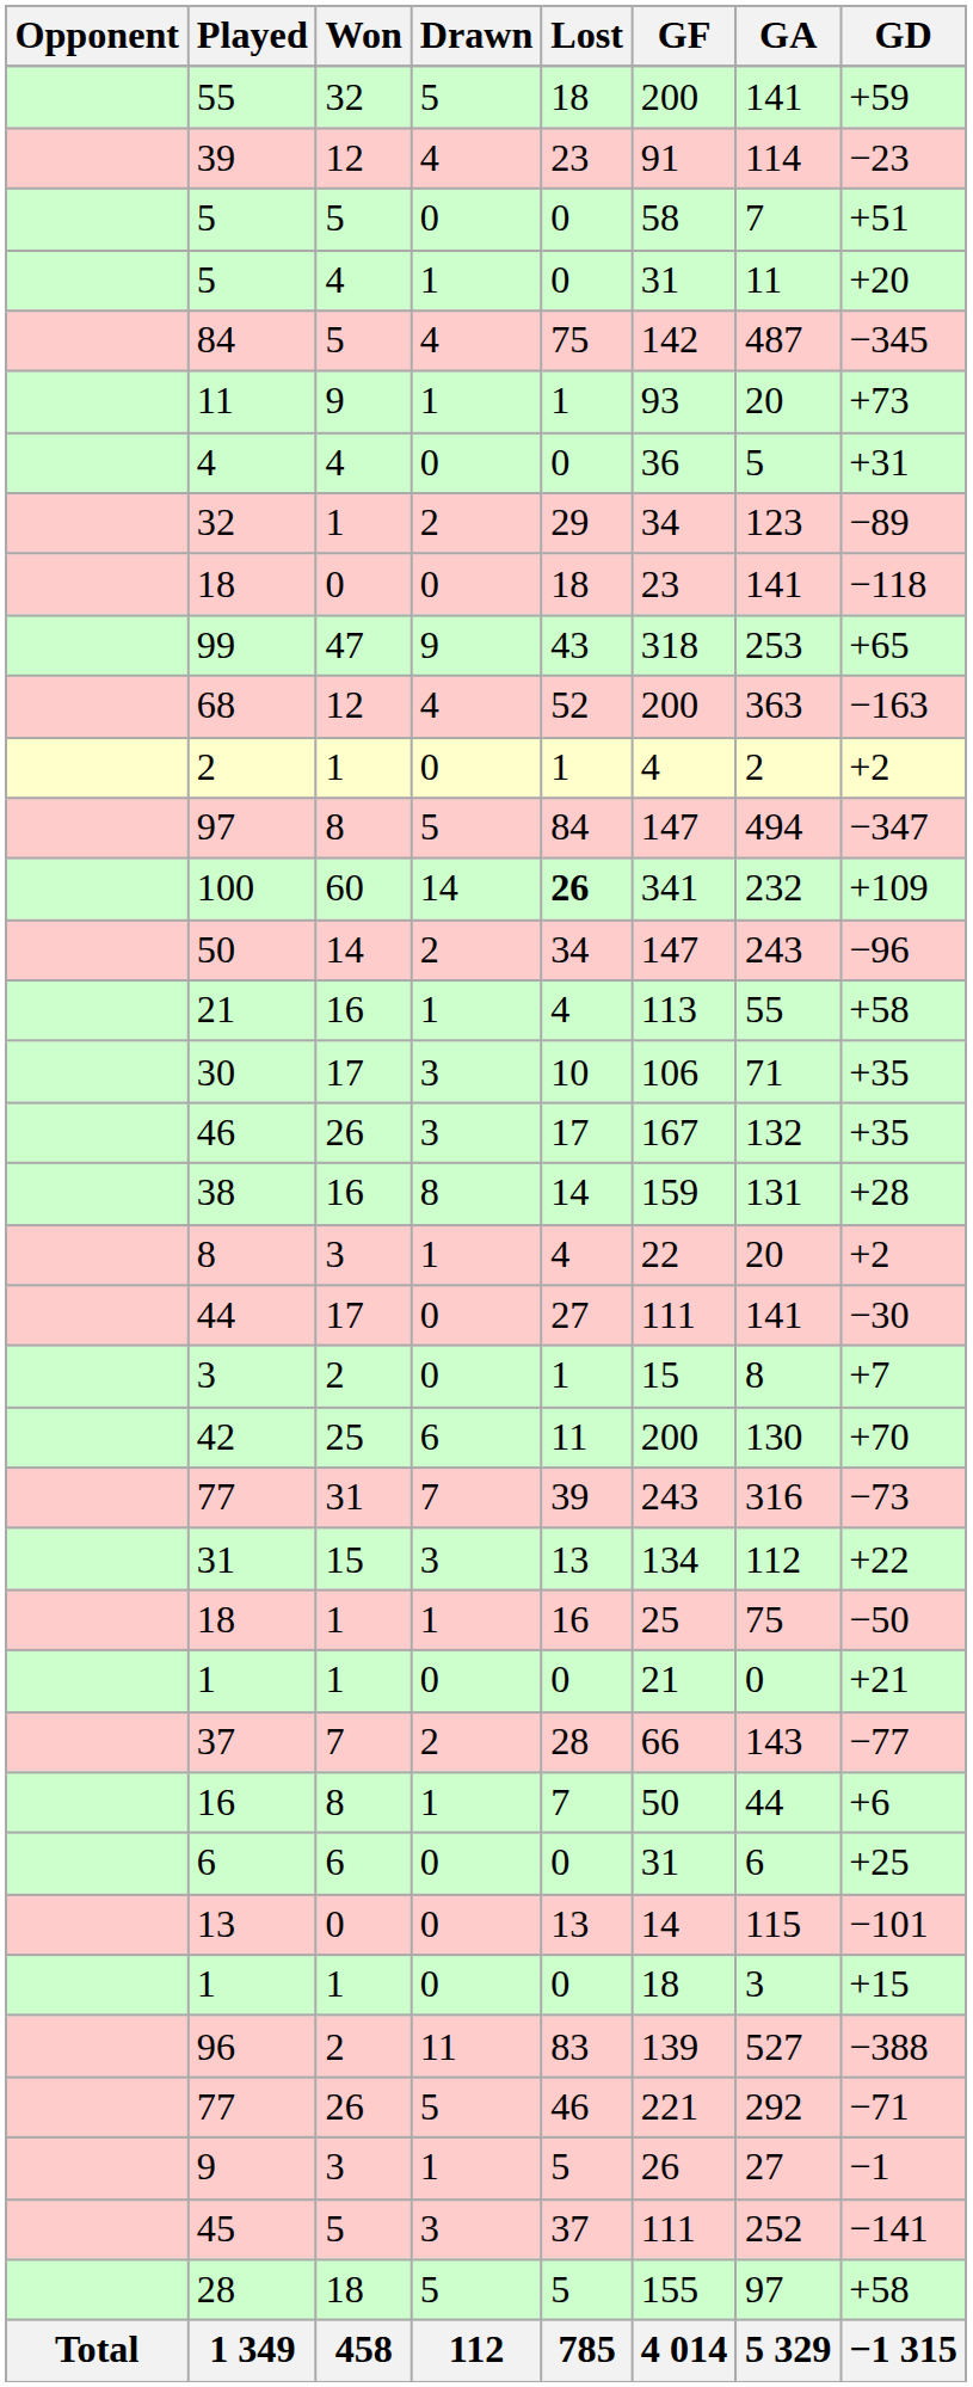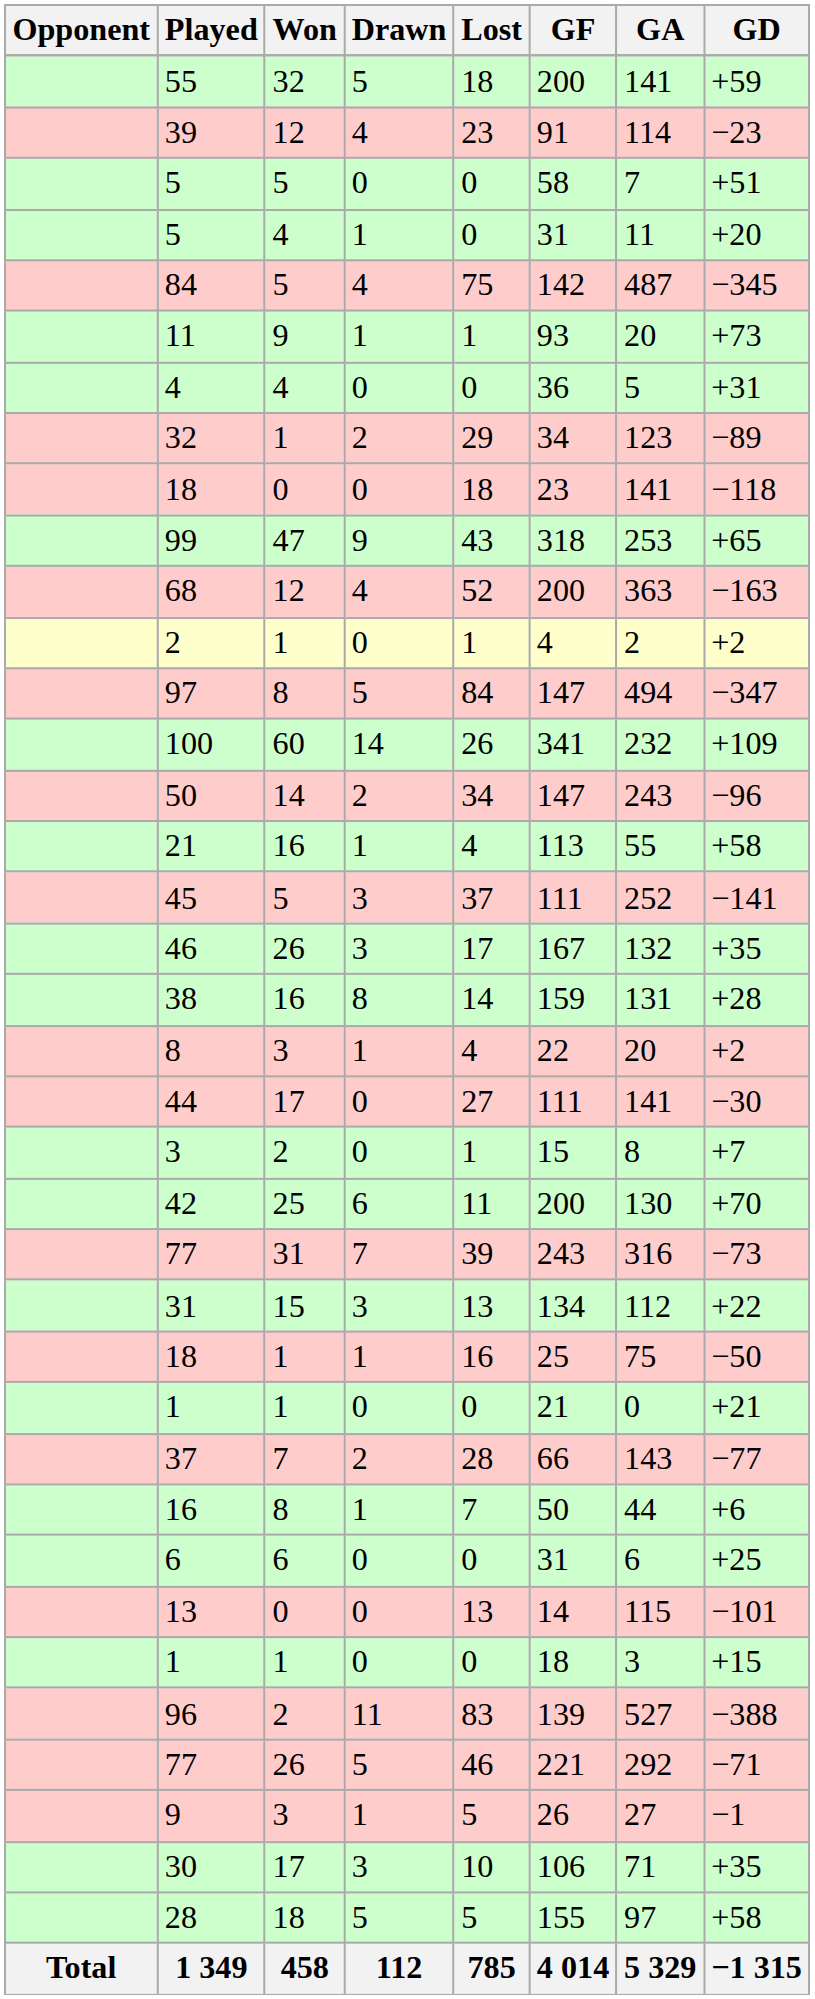 <table class="sortable wikitable">
 <tr>
 <th>Opponent</th>
 <th>Played</th>
 <th>Won</th>
 <th>Drawn</th>
 <th>Lost</th>
 <th>GF</th>
 <th>GA</th>
 <th>GD</th>
 </tr>
 <tr bgcolor="#d0ffd0" align="center">
 </tr>
 <tr bgcolor=#CCFFCC>
 <td></td>
 <td>55</td>
 <td>32</td>
 <td>5</td>
 <td>18</td>
 <td>200</td>
 <td>141</td>
 <td>+59</td>
 </tr>
 <tr bgcolor=#FFCCCC>
 <td></td>
 <td>39</td>
 <td>12</td>
 <td>4</td>
 <td>23</td>
 <td>91</td>
 <td>114</td>
 <td>−23</td>
 </tr>
 <tr bgcolor=#CCFFCC>
 <td></td>
 <td>5</td>
 <td>5</td>
 <td>0</td>
 <td>0</td>
 <td>58</td>
 <td>7</td>
 <td>+51</td>
 </tr>
 <tr bgcolor=#CCFFCC>
 <td></td>
 <td>5</td>
 <td>4</td>
 <td>1</td>
 <td>0</td>
 <td>31</td>
 <td>11</td>
 <td>+20</td>
 </tr>
 <tr bgcolor=#FFCCCC>
 <td></td>
 <td>84</td>
 <td>5</td>
 <td>4</td>
 <td>75</td>
 <td>142</td>
 <td>487</td>
 <td>−345</td>
 </tr>
 <tr bgcolor=#CCFFCC>
 <td></td>
 <td>11</td>
 <td>9</td>
 <td>1</td>
 <td>1</td>
 <td>93</td>
 <td>20</td>
 <td>+73</td>
 </tr>
 <tr bgcolor=#CCFFCC>
 <td></td>
 <td>4</td>
 <td>4</td>
 <td>0</td>
 <td>0</td>
 <td>36</td>
 <td>5</td>
 <td>+31</td>
 </tr>
 <tr bgcolor=#FFCCCC>
 <td></td>
 <td>32</td>
 <td>1</td>
 <td>2</td>
 <td>29</td>
 <td>34</td>
 <td>123</td>
 <td>−89</td>
 </tr>
 <tr bgcolor=#FFCCCC>
 <td><em></em></td>
 <td>18</td>
 <td>0</td>
 <td>0</td>
 <td>18</td>
 <td>23</td>
 <td>141</td>
 <td>−118</td>
 </tr>
 <tr bgcolor=#CCFFCC>
 <td></td>
 <td>99</td>
 <td>47</td>
 <td>9</td>
 <td>43</td>
 <td>318</td>
 <td>253</td>
 <td>+65</td>
 </tr>
 <tr bgcolor=#FFCCCC>
 <td><em></em></td>
 <td>68</td>
 <td>12</td>
 <td>4</td>
 <td>52</td>
 <td>200</td>
 <td>363</td>
 <td>−163</td>
 </tr>
 <tr bgcolor=#FFFFCC>
 <td></td>
 <td>2</td>
 <td>1</td>
 <td>0</td>
 <td>1</td>
 <td>4</td>
 <td>2</td>
 <td>+2</td>
 </tr>
 <tr bgcolor=#FFCCCC>
 <td></td>
 <td>97</td>
 <td>8</td>
 <td>5</td>
 <td>84</td>
 <td>147</td>
 <td>494</td>
 <td>−347</td>
 </tr>
 <tr bgcolor=#CCFFCC>
 <td></td>
 <td>100</td>
 <td>60</td>
 <td>14</td>
-<td><strong>26</strong></td>
+<td>26</td>
 <td>341</td>
 <td>232</td>
 <td>+109</td>
 </tr>
 <tr bgcolor=#FFCCCC>
 <td></td>
 <td>50</td>
 <td>14</td>
 <td>2</td>
 <td>34</td>
 <td>147</td>
 <td>243</td>
 <td>−96</td>
 </tr>
 <tr bgcolor=#CCFFCC>
 <td></td>
 <td>21</td>
 <td>16</td>
 <td>1</td>
 <td>4</td>
 <td>113</td>
 <td>55</td>
 <td>+58</td>
 </tr>
-<tr bgcolor=#CCFFCC>
+<tr bgcolor=#FFCCCC>
 <td></td>
-<td>30</td>
-<td>17</td>
+<td>45</td>
+<td>5</td>
 <td>3</td>
-<td>10</td>
-<td>106</td>
-<td>71</td>
-<td>+35</td>
+<td>37</td>
+<td>111</td>
+<td>252</td>
+<td>−141</td>
 </tr>
 <tr bgcolor=#CCFFCC>
 <td></td>
 <td>46</td>
 <td>26</td>
 <td>3</td>
 <td>17</td>
 <td>167</td>
 <td>132</td>
 <td>+35</td>
 </tr>
 <tr bgcolor=#CCFFCC>
 <td></td>
 <td>38</td>
 <td>16</td>
 <td>8</td>
 <td>14</td>
 <td>159</td>
 <td>131</td>
 <td>+28</td>
 </tr>
 <tr bgcolor=#FFCCCC>
 <td></td>
 <td>8</td>
 <td>3</td>
 <td>1</td>
 <td>4</td>
 <td>22</td>
 <td>20</td>
 <td>+2</td>
 </tr>
 <tr bgcolor=#FFCCCC>
 <td></td>
 <td>44</td>
 <td>17</td>
 <td>0</td>
 <td>27</td>
 <td>111</td>
 <td>141</td>
 <td>−30</td>
 </tr>
 <tr bgcolor=#CCFFCC>
 <td></td>
 <td>3</td>
 <td>2</td>
 <td>0</td>
 <td>1</td>
 <td>15</td>
 <td>8</td>
 <td>+7</td>
 </tr>
 <tr bgcolor=#CCFFCC>
 <td></td>
 <td>42</td>
 <td>25</td>
 <td>6</td>
 <td>11</td>
 <td>200</td>
 <td>130</td>
 <td>+70</td>
 </tr>
 <tr bgcolor=#FFCCCC>
 <td></td>
 <td>77</td>
 <td>31</td>
 <td>7</td>
 <td>39</td>
 <td>243</td>
 <td>316</td>
 <td>−73</td>
 </tr>
 <tr bgcolor=#CCFFCC>
 <td></td>
 <td>31</td>
 <td>15</td>
 <td>3</td>
 <td>13</td>
 <td>134</td>
 <td>112</td>
 <td>+22</td>
 </tr>
 <tr bgcolor=#FFCCCC>
 <td></td>
 <td>18</td>
 <td>1</td>
 <td>1</td>
 <td>16</td>
 <td>25</td>
 <td>75</td>
 <td>−50</td>
 </tr>
 <tr bgcolor=#CCFFCC>
 <td><em></em></td>
 <td>1</td>
 <td>1</td>
 <td>0</td>
 <td>0</td>
 <td>21</td>
 <td>0</td>
 <td>+21</td>
 </tr>
 <tr bgcolor=#FFCCCC>
 <td></td>
 <td>37</td>
 <td>7</td>
 <td>2</td>
 <td>28</td>
 <td>66</td>
 <td>143</td>
 <td>−77</td>
 </tr>
 <tr bgcolor=#CCFFCC>
 <td></td>
 <td>16</td>
 <td>8</td>
 <td>1</td>
 <td>7</td>
 <td>50</td>
 <td>44</td>
 <td>+6</td>
 </tr>
 <tr bgcolor=#CCFFCC>
 <td></td>
 <td>6</td>
 <td>6</td>
 <td>0</td>
 <td>0</td>
 <td>31</td>
 <td>6</td>
 <td>+25</td>
 </tr>
 <tr bgcolor=#FFCCCC>
 <td><em></em></td>
 <td>13</td>
 <td>0</td>
 <td>0</td>
 <td>13</td>
 <td>14</td>
 <td>115</td>
 <td>−101</td>
 </tr>
 <tr bgcolor=#CCFFCC>
 <td></td>
 <td>1</td>
 <td>1</td>
 <td>0</td>
 <td>0</td>
 <td>18</td>
 <td>3</td>
 <td>+15</td>
 </tr>
 <tr bgcolor=#FFCCCC>
 <td></td>
 <td>96</td>
 <td>2</td>
 <td>11</td>
 <td>83</td>
 <td>139</td>
 <td>527</td>
 <td>−388</td>
 </tr>
 <tr bgcolor=#FFCCCC>
 <td></td>
 <td>77</td>
 <td>26</td>
 <td>5</td>
 <td>46</td>
 <td>221</td>
 <td>292</td>
 <td>−71</td>
 </tr>
 <tr bgcolor=#FFCCCC>
 <td></td>
 <td>9</td>
 <td>3</td>
 <td>1</td>
 <td>5</td>
 <td>26</td>
 <td>27</td>
 <td>−1</td>
 </tr>
-<tr bgcolor=#FFCCCC>
+<tr bgcolor=#CCFFCC>
 <td></td>
-<td>45</td>
-<td>5</td>
+<td>30</td>
+<td>17</td>
 <td>3</td>
-<td>37</td>
-<td>111</td>
-<td>252</td>
-<td>−141</td>
+<td>10</td>
+<td>106</td>
+<td>71</td>
+<td>+35</td>
 </tr>
 <tr bgcolor=#CCFFCC>
 <td><em></em></td>
 <td>28</td>
 <td>18</td>
 <td>5</td>
 <td>5</td>
 <td>155</td>
 <td>97</td>
 <td>+58</td>
 </tr>
 <tr>
 <th>Total</th>
 <th>1 349</th>
 <th>458</th>
 <th>112</th>
 <th>785</th>
 <th>4 014</th>
 <th>5 329</th>
 <th>−1 315</th>
 </tr>
 </table>
